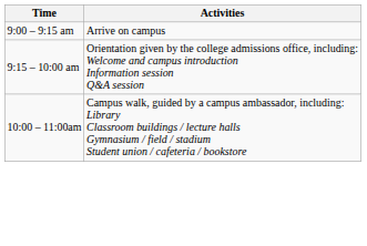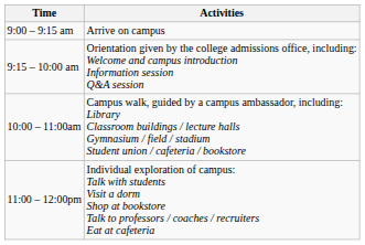 <table class="wikitable">
 <tr>
 <th>Time</th>
 <th>Activities</th>
 </tr>
 <tr>
 <td>9:00 – 9:15 am</td>
 <td>Arrive on campus</td>
 </tr>
 <tr>
 <td>9:15 – 10:00 am</td>
 <td>Orientation given by the college admissions office, including: <br><em>Welcome and campus introduction</em><br> <em>Information session</em> <br><em>Q&A session</em></td>
 </tr>
 <tr>
 <td>10:00 – 11:00am</td>
 <td>Campus walk, guided by a campus ambassador, including: <br><em>Library</em> <br><em>Classroom buildings / lecture halls</em> <br><em>Gymnasium / field / stadium</em> <br><em>Student union / cafeteria / bookstore</em></td>
 </tr>
+<tr>
+<td>11:00 – 12:00pm</td>
+<td>Individual exploration of campus: <br><em>Talk with students</em> <br><em>Visit a dorm</em> <br><em>Shop at bookstore</em> <br><em>Talk to professors / coaches / recruiters</em> <br><em>Eat at cafeteria</em></td>
+</tr>
 </table>
